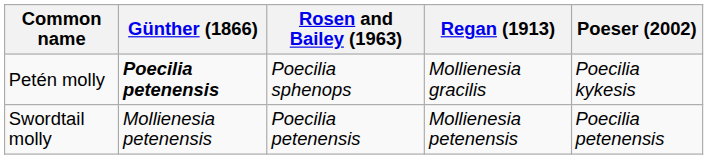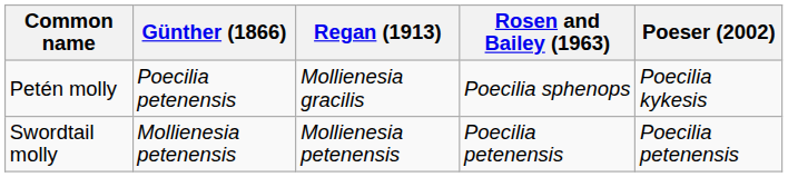 <table class="wikitable">
 <tr>
 <th>Common name</th>
 <th><a href='#'>Günther</a> (1866)</th>
+<th><a href='#'>Regan</a> (1913)</th>
 <th><a href='#'>Rosen</a> and <a href='#'>Bailey</a> (1963)</th>
-<th><a href='#'>Regan</a> (1913)</th>
 <th>Poeser (2002)</th>
 </tr>
 <tr>
 <td>Petén molly</td>
-<td><strong><em>Poecilia petenensis</em></strong></td>
+<td><em>Poecilia petenensis</em></td>
+<td><em>Mollienesia gracilis</em></td>
 <td><em>Poecilia sphenops</em></td>
-<td><em>Mollienesia gracilis</em></td>
 <td><em>Poecilia kykesis</em></td>
 </tr>
 <tr>
 <td>Swordtail molly</td>
 <td><em>Mollienesia petenensis</em></td>
+<td><em>Mollienesia petenensis</em></td>
 <td><em>Poecilia petenensis</em></td>
-<td><em>Mollienesia petenensis</em></td>
 <td><em>Poecilia petenensis</em></td>
 </tr>
 </table>
